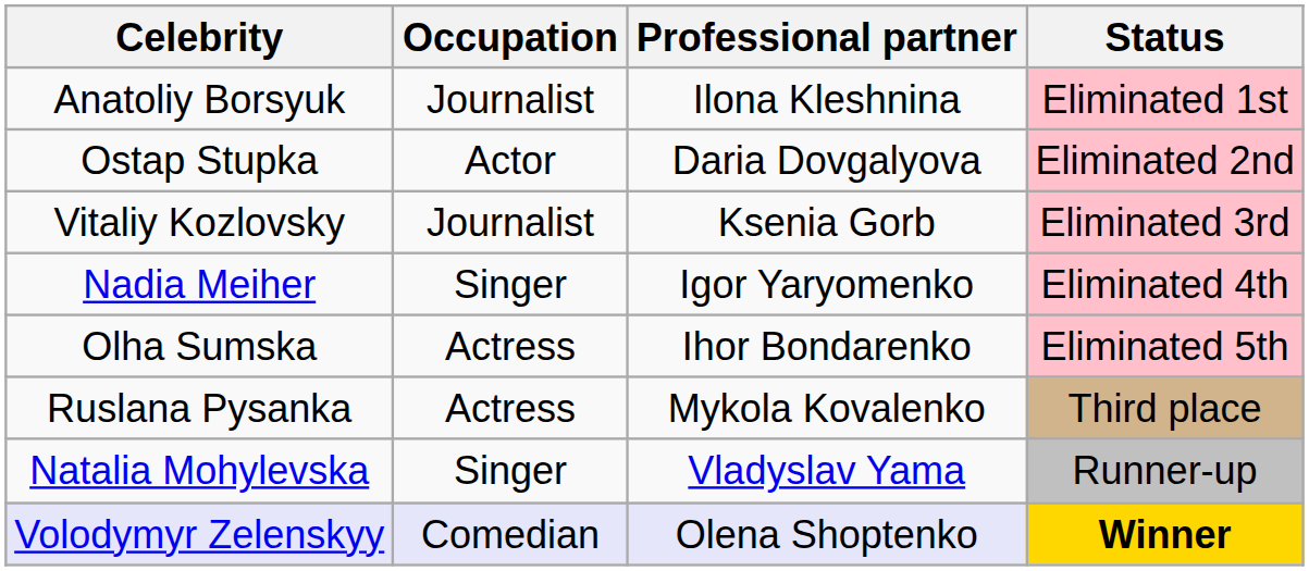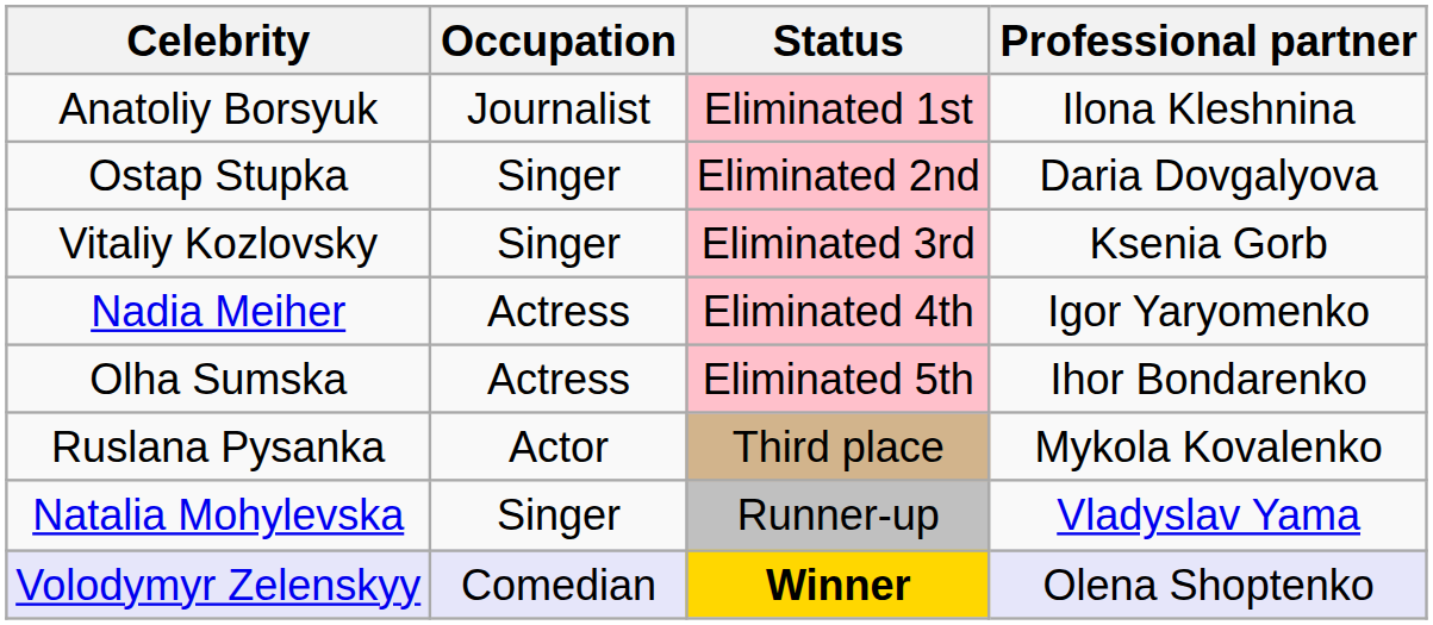 <table class="wikitable sortable" style="margin:auto; text-align:center; font-size:95%;">
 <tr>
 <th>Celebrity</th>
 <th>Occupation</th>
+<th>Status</th>
 <th>Professional partner</th>
-<th>Status</th>
 </tr>
 <tr>
 <td>Anatoliy Borsyuk</td>
 <td>Journalist</td>
+<td style="background:pink;">Eliminated 1st</td>
 <td>Ilona Kleshnina</td>
-<td style="background:pink;">Eliminated 1st</td>
 </tr>
 <tr>
 <td>Ostap Stupka</td>
-<td>Actor</td>
+<td>Singer</td>
+<td style="background:pink;">Eliminated 2nd</td>
 <td>Daria Dovgalyova</td>
-<td style="background:pink;">Eliminated 2nd</td>
 </tr>
 <tr>
 <td>Vitaliy Kozlovsky</td>
-<td>Journalist</td>
+<td>Singer</td>
+<td style="background:pink;">Eliminated 3rd</td>
 <td>Ksenia Gorb</td>
-<td style="background:pink;">Eliminated 3rd</td>
 </tr>
 <tr>
 <td><a href='#'>Nadia Meiher</a></td>
-<td>Singer</td>
+<td>Actress</td>
+<td style="background:pink;">Eliminated 4th</td>
 <td>Igor Yaryomenko</td>
-<td style="background:pink;">Eliminated 4th</td>
 </tr>
 <tr>
 <td>Olha Sumska</td>
 <td>Actress</td>
+<td style="background:pink;">Eliminated 5th</td>
 <td>Ihor Bondarenko</td>
-<td style="background:pink;">Eliminated 5th</td>
 </tr>
 <tr>
 <td>Ruslana Pysanka</td>
-<td>Actress</td>
+<td>Actor</td>
+<td style="background:tan;">Third place</td>
 <td>Mykola Kovalenko</td>
-<td style="background:tan;">Third place</td>
 </tr>
 <tr>
 <td><a href='#'>Natalia Mohylevska</a></td>
 <td>Singer</td>
+<td style="background:silver;">Runner-up</td>
 <td><a href='#'>Vladyslav Yama</a></td>
-<td style="background:silver;">Runner-up</td>
 </tr>
 <tr>
 <td style="background:lavender;"><a href='#'>Volodymyr Zelenskyy</a></td>
 <td style="background:lavender;">Comedian</td>
+<td style="background:gold;"><strong>Winner</strong></td>
 <td style="background:lavender;">Olena Shoptenko</td>
-<td style="background:gold;"><strong>Winner</strong></td>
 </tr>
 </table>
